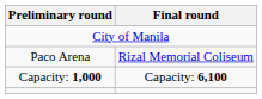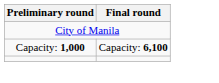 <table class="wikitable" style="text-align:center">
 <tr>
 <th>Preliminary round</th>
 <th>Final round</th>
 </tr>
 <tr>
 <td colspan="2"><a href='#'>City of Manila</a></td>
-</tr>
-<tr>
-<td>Paco Arena</td>
-<td><a href='#'>Rizal Memorial Coliseum</a></td>
 </tr>
 <tr>
 <td>Capacity: <strong>1,000</strong></td>
 <td>Capacity: <strong>6,100</strong></td>
 </tr>
 <tr>
 <td></td>
 <td></td>
 </tr>
 </table>
